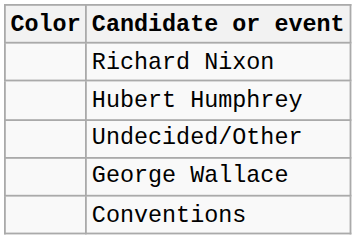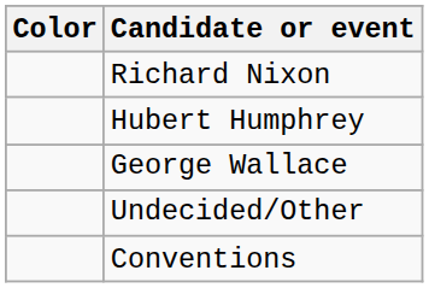 <table class="wikitable floatright">
 <tr>
 <th>Color</th>
 <th>Candidate or event</th>
 </tr>
 <tr>
 <td></td>
 <td>Richard Nixon</td>
 </tr>
 <tr>
 <td></td>
 <td>Hubert Humphrey</td>
 </tr>
 <tr>
 <td></td>
-<td>Undecided/Other</td>
+<td>George Wallace</td>
 </tr>
 <tr>
 <td></td>
-<td>George Wallace</td>
+<td>Undecided/Other</td>
 </tr>
 <tr>
 <td></td>
 <td>Conventions</td>
 </tr>
 </table>
